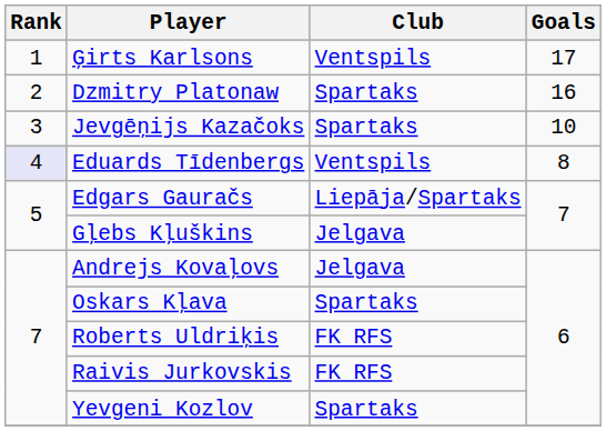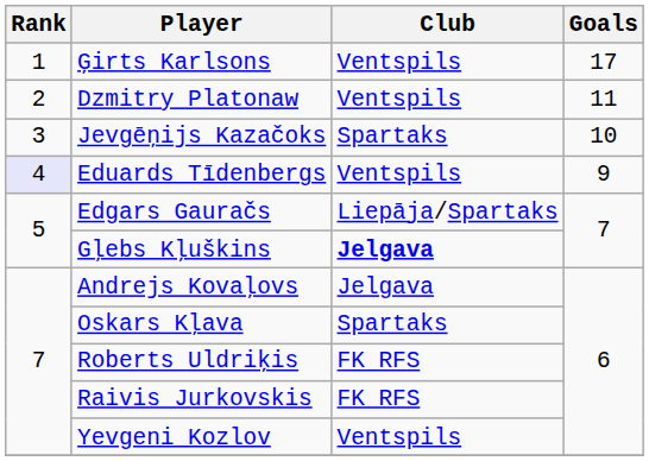 <table class="wikitable" style="text-align:center">
 <tr>
 <th>Rank</th>
 <th>Player</th>
 <th>Club</th>
 <th>Goals</th>
 </tr>
 <tr>
 <td>1</td>
 <td align="left"> <a href='#'>Ģirts Karlsons</a></td>
 <td align="left"><a href='#'>Ventspils</a></td>
 <td>17</td>
 </tr>
 <tr>
 <td>2</td>
 <td align="left"> <a href='#'>Dzmitry Platonaw</a></td>
-<td align="left"><a href='#'>Spartaks</a></td>
-<td>16</td>
+<td align="left"><a href='#'>Ventspils</a></td>
+<td>11</td>
 </tr>
 <tr>
 <td>3</td>
 <td align="left"> <a href='#'>Jevgēņijs Kazačoks</a></td>
 <td align="left"><a href='#'>Spartaks</a></td>
 <td>10</td>
 </tr>
 <tr>
 <td style="background: lavender;">4</td>
 <td align="left"> <a href='#'>Eduards Tīdenbergs</a></td>
 <td align="left"><a href='#'>Ventspils</a></td>
-<td>8</td>
+<td>9</td>
 </tr>
 <tr>
 <td rowspan=2>5</td>
 <td align="left"> <a href='#'>Edgars Gauračs</a></td>
 <td align="left"><a href='#'>Liepāja</a>/<a href='#'>Spartaks</a></td>
 <td rowspan=2>7</td>
 </tr>
 <tr>
 <td align="left"> <a href='#'>Gļebs Kļuškins</a></td>
-<td align="left"><a href='#'>Jelgava</a></td>
+<td align="left"><strong><a href='#'>Jelgava</a></strong></td>
 </tr>
 <tr>
 <td rowspan=5>7</td>
 <td align="left"> <a href='#'>Andrejs Kovaļovs</a></td>
 <td align="left"><a href='#'>Jelgava</a></td>
 <td rowspan=5>6</td>
 </tr>
 <tr>
 <td align="left"> <a href='#'>Oskars Kļava</a></td>
 <td align="left"><a href='#'>Spartaks</a></td>
 </tr>
 <tr>
 <td align="left"> <a href='#'>Roberts Uldriķis</a></td>
 <td align="left"><a href='#'>FK RFS</a></td>
 </tr>
 <tr>
 <td align="left"> <a href='#'>Raivis Jurkovskis</a></td>
 <td align="left"><a href='#'>FK RFS</a></td>
 </tr>
 <tr>
 <td align="left"> <a href='#'>Yevgeni Kozlov</a></td>
-<td align="left"><a href='#'>Spartaks</a></td>
+<td align="left"><a href='#'>Ventspils</a></td>
 </tr>
 <tr>
 </tr>
 </table>
